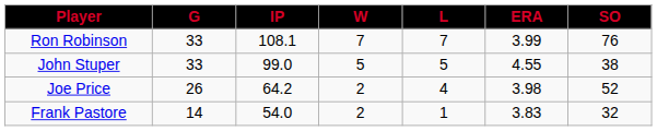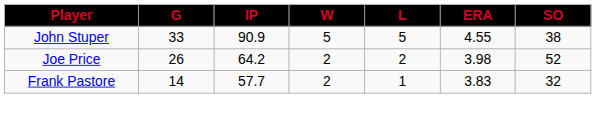 <table class="wikitable sortable">
 <tr>
 <th style="background:black; color:#d40026; width:16%;">Player</th>
 <th style="background:black; color:#d40026; width:9%;">G</th>
 <th style="background:black; color:#d40026; width:9%;">IP</th>
 <th style="background:black; color:#d40026; width:9%;">W</th>
 <th style="background:black; color:#d40026; width:9%;">L</th>
 <th style="background:black; color:#d40026; width:9%;">ERA</th>
 <th style="background:black; color:#d40026; width:9%;">SO</th>
 </tr>
 <tr align="center">
-<td><a href='#'>Ron Robinson</a></td>
-<td>33</td>
-<td>108.1</td>
-<td>7</td>
-<td>7</td>
-<td>3.99</td>
-<td>76</td>
-</tr>
-<tr align="center">
 <td><a href='#'>John Stuper</a></td>
 <td>33</td>
-<td>99.0</td>
+<td>90.9</td>
 <td>5</td>
 <td>5</td>
 <td>4.55</td>
 <td>38</td>
 </tr>
 <tr align="center">
 <td><a href='#'>Joe Price</a></td>
 <td>26</td>
 <td>64.2</td>
 <td>2</td>
-<td>4</td>
+<td>2</td>
 <td>3.98</td>
 <td>52</td>
 </tr>
 <tr align="center">
 <td><a href='#'>Frank Pastore</a></td>
 <td>14</td>
-<td>54.0</td>
+<td>57.7</td>
 <td>2</td>
 <td>1</td>
 <td>3.83</td>
 <td>32</td>
 </tr>
 </table>
